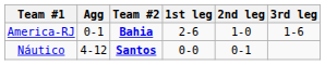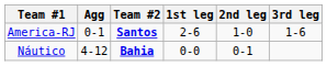 <table class="wikitable" style="text-align: center">
 <tr>
 <th>Team #1</th>
 <th>Agg</th>
 <th>Team #2</th>
 <th>1st leg</th>
 <th>2nd leg</th>
 <th>3rd leg</th>
 </tr>
 <tr>
 <td><a href='#'>America-RJ</a></td>
 <td>0-1</td>
-<td><strong><a href='#'>Bahia</a></strong></td>
+<td><strong><a href='#'>Santos</a></strong></td>
 <td>2-6</td>
 <td>1-0</td>
 <td>1-6</td>
 </tr>
 <tr>
 <td><a href='#'>Náutico</a></td>
 <td>4-12</td>
-<td><strong><a href='#'>Santos</a></strong></td>
+<td><strong><a href='#'>Bahia</a></strong></td>
 <td>0-0</td>
 <td>0-1</td>
 <td></td>
 </tr>
 </table>
